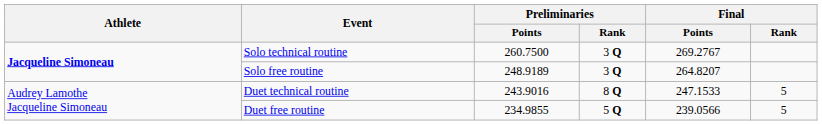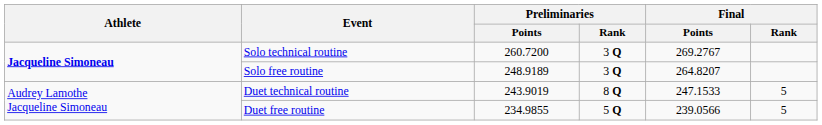 <table class="wikitable" style="text-align:center; font-size:90%; width:50%;">
 <tr>
 <th rowspan="2">Athlete</th>
 <th rowspan="2">Event</th>
 <th colspan="2">Preliminaries</th>
 <th colspan="2">Final</th>
 </tr>
 <tr style="font-size:95%">
 <th>Points</th>
 <th>Rank</th>
 <th>Points</th>
 <th>Rank</th>
 </tr>
 <tr>
 <td align=left rowspan=2><strong><a href='#'>Jacqueline Simoneau</a></strong></td>
 <td align=left><a href='#'>Solo technical routine</a></td>
-<td>260.7500</td>
+<td>260.7200</td>
 <td>3 <strong>Q</strong></td>
 <td>269.2767</td>
 <td></td>
 </tr>
 <tr>
 <td align=left><a href='#'>Solo free routine</a></td>
 <td>248.9189</td>
 <td>3 <strong>Q</strong></td>
 <td>264.8207</td>
 <td></td>
 </tr>
 <tr>
 <td align=left rowspan=2><a href='#'>Audrey Lamothe</a><br><a href='#'>Jacqueline Simoneau</a></td>
 <td align=left><a href='#'>Duet technical routine</a></td>
-<td>243.9016</td>
+<td>243.9019</td>
 <td>8 <strong>Q</strong></td>
 <td>247.1533</td>
 <td>5</td>
 </tr>
 <tr>
 <td align=left><a href='#'>Duet free routine</a></td>
 <td>234.9855</td>
 <td>5 <strong>Q</strong></td>
 <td>239.0566</td>
 <td>5</td>
 </tr>
 </table>
